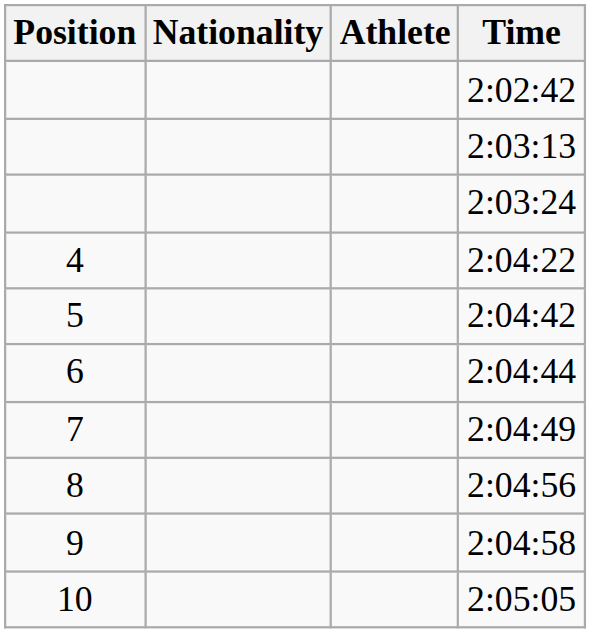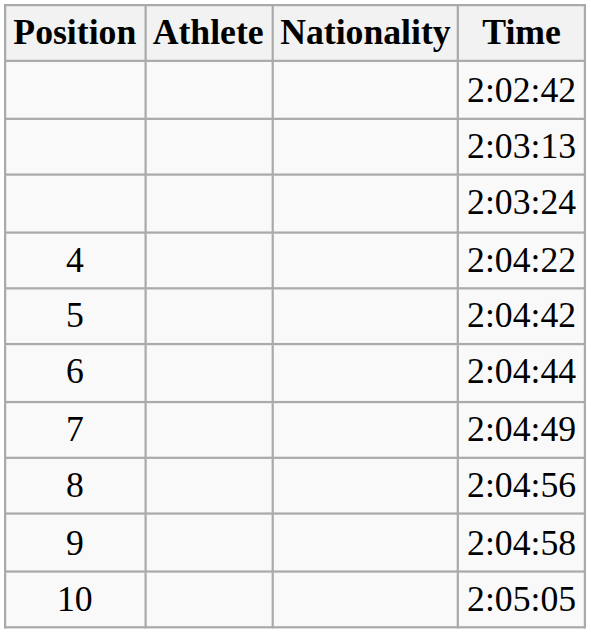 <table class="wikitable sortable">
 <tr>
 <th scope="col">Position</th>
+<th scope="col">Athlete</th>
 <th scope="col">Nationality</th>
-<th scope="col">Athlete</th>
 <th scope="col">Time</th>
 </tr>
 <tr>
 <td style="text-align:center"></td>
 <td></td>
 <td></td>
 <td>2:02:42</td>
 </tr>
 <tr>
 <td style="text-align:center"></td>
 <td></td>
 <td></td>
 <td>2:03:13</td>
 </tr>
 <tr>
 <td style="text-align:center"></td>
 <td></td>
 <td></td>
 <td>2:03:24</td>
 </tr>
 <tr>
 <td style="text-align:center">4</td>
 <td></td>
 <td></td>
 <td>2:04:22</td>
 </tr>
 <tr>
 <td style="text-align:center">5</td>
 <td></td>
 <td></td>
 <td>2:04:42</td>
 </tr>
 <tr>
 <td style="text-align:center">6</td>
 <td></td>
 <td></td>
 <td>2:04:44</td>
 </tr>
 <tr>
 <td style="text-align:center">7</td>
 <td></td>
 <td></td>
 <td>2:04:49</td>
 </tr>
 <tr>
 <td style="text-align:center">8</td>
 <td></td>
 <td></td>
 <td>2:04:56</td>
 </tr>
 <tr>
 <td style="text-align:center">9</td>
 <td></td>
 <td></td>
 <td>2:04:58</td>
 </tr>
 <tr>
 <td style="text-align:center">10</td>
 <td></td>
 <td></td>
 <td>2:05:05</td>
 </tr>
 </table>
